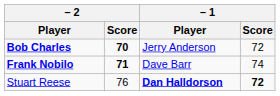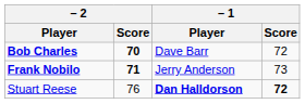 <table class=wikitable>
 <tr>
 <th colspan=2> – 2</th>
 <th colspan=2> – 1</th>
 </tr>
 <tr>
 <th width=140>Player</th>
 <th>Score</th>
 <th width=140>Player</th>
 <th>Score</th>
 </tr>
 <tr>
 <td><strong><a href='#'>Bob Charles</a></strong></td>
 <td align=center><strong>70</strong></td>
-<td><a href='#'>Jerry Anderson</a></td>
+<td><a href='#'>Dave Barr</a></td>
 <td align=center>72</td>
 </tr>
 <tr>
 <td><strong><a href='#'>Frank Nobilo</a></strong></td>
 <td align=center><strong>71</strong></td>
-<td><a href='#'>Dave Barr</a></td>
-<td align=center>74</td>
+<td><a href='#'>Jerry Anderson</a></td>
+<td align=center>73</td>
 </tr>
 <tr>
 <td><a href='#'>Stuart Reese</a></td>
 <td align=center>76</td>
 <td><strong><a href='#'>Dan Halldorson</a></strong></td>
 <td align=center><strong>72</strong></td>
 </tr>
 </table>
